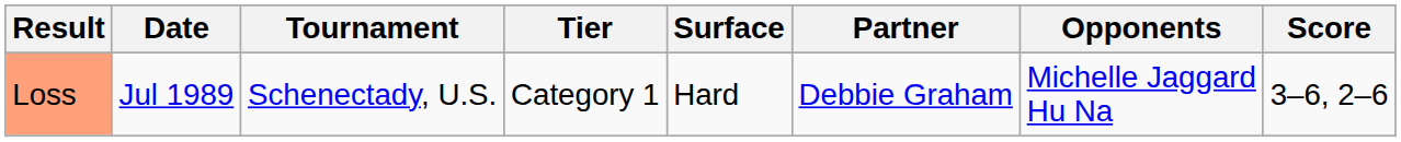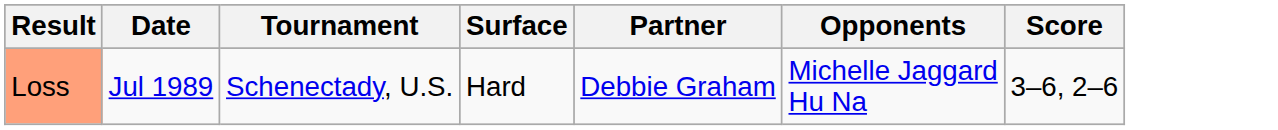 <table class="sortable wikitable">
 <tr>
 <th>Result</th>
 <th>Date</th>
 <th>Tournament</th>
-<th>Tier</th>
 <th>Surface</th>
 <th>Partner</th>
 <th>Opponents</th>
 <th class="unsortable">Score</th>
 </tr>
 <tr>
 <td style="background:#FFA07A;">Loss</td>
 <td><a href='#'>Jul 1989</a></td>
 <td><a href='#'>Schenectady</a>, U.S.</td>
-<td>Category 1</td>
 <td>Hard</td>
 <td> <a href='#'>Debbie Graham</a></td>
 <td> <a href='#'>Michelle Jaggard</a><br> <a href='#'>Hu Na</a></td>
 <td>3–6, 2–6</td>
 </tr>
 </table>
